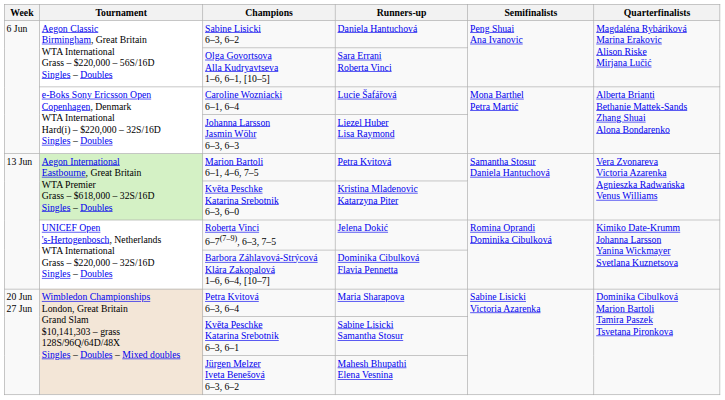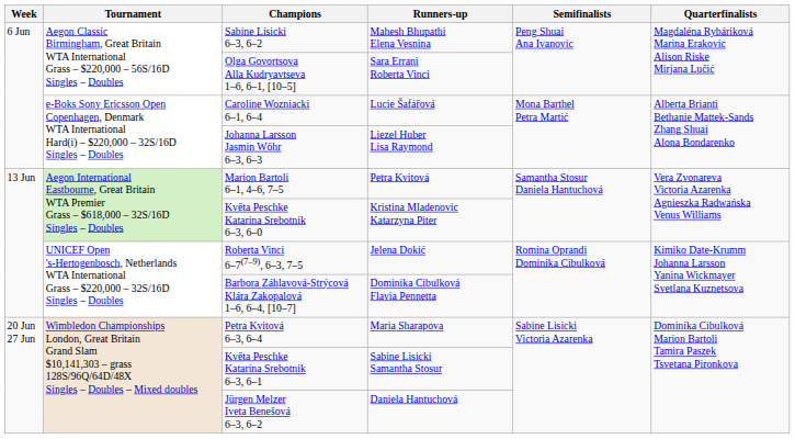 <table class=wikitable style=font-size:95%>
 <tr>
 <th style="width:48px;">Week</th>
 <th style="width:248px;">Tournament</th>
 <th style="width:200px;">Champions</th>
 <th style="width:200px;">Runners-up</th>
 <th style="width:190px;">Semifinalists</th>
 <th style="width:190px;">Quarterfinalists</th>
 </tr>
 <tr valign=top>
 <td rowspan=4>6 Jun</td>
 <td bgcolor=#ffffff rowspan=2><a href='#'>Aegon Classic</a><br> <a href='#'>Birmingham</a>, Great Britain<br>WTA International <br>Grass – $220,000 – 56S/16D<br><a href='#'>Singles</a> – <a href='#'>Doubles</a></td>
 <td> <a href='#'>Sabine Lisicki</a> <br> 6–3, 6–2</td>
-<td> <a href='#'>Daniela Hantuchová</a></td>
+<td> <a href='#'>Mahesh Bhupathi</a> <br>  <a href='#'>Elena Vesnina</a></td>
 <td rowspan=2> <a href='#'>Peng Shuai</a> <br>  <a href='#'>Ana Ivanovic</a></td>
 <td rowspan=2> <a href='#'>Magdaléna Rybáriková</a><br> <a href='#'>Marina Erakovic</a><br> <a href='#'>Alison Riske</a><br>  <a href='#'>Mirjana Lučić</a></td>
 </tr>
 <tr valign=top>
 <td> <a href='#'>Olga Govortsova</a> <br>  <a href='#'>Alla Kudryavtseva</a> <br> 1–6, 6–1, [10–5]</td>
 <td> <a href='#'>Sara Errani</a> <br>  <a href='#'>Roberta Vinci</a></td>
 </tr>
 <tr valign=top>
 <td bgcolor=#ffffff rowspan=2><a href='#'>e-Boks Sony Ericsson Open</a><br> <a href='#'>Copenhagen</a>, Denmark<br>WTA International <br>Hard(i) – $220,000 – 32S/16D<br><a href='#'>Singles</a> – <a href='#'>Doubles</a></td>
 <td> <a href='#'>Caroline Wozniacki</a> <br> 6–1, 6–4</td>
 <td> <a href='#'>Lucie Šafářová</a></td>
 <td rowspan=2> <a href='#'>Mona Barthel</a><br> <a href='#'>Petra Martić</a></td>
 <td rowspan=2> <a href='#'>Alberta Brianti</a><br> <a href='#'>Bethanie Mattek-Sands</a><br> <a href='#'>Zhang Shuai</a><br> <a href='#'>Alona Bondarenko</a></td>
 </tr>
 <tr valign=top>
 <td> <a href='#'>Johanna Larsson</a> <br>  <a href='#'>Jasmin Wöhr</a> <br> 6–3, 6–3</td>
 <td> <a href='#'>Liezel Huber</a> <br>  <a href='#'>Lisa Raymond</a></td>
 </tr>
 <tr valign=top>
 <td rowspan=4>13 Jun</td>
 <td style="background:#d4f1c5;" rowspan=2><a href='#'>Aegon International</a><br><a href='#'>Eastbourne</a>, Great Britain<br>WTA Premier <br>Grass – $618,000 – 32S/16D<br><a href='#'>Singles</a> – <a href='#'>Doubles</a></td>
 <td> <a href='#'>Marion Bartoli</a> <br> 6–1, 4–6, 7–5</td>
 <td> <a href='#'>Petra Kvitová</a></td>
 <td rowspan=2> <a href='#'>Samantha Stosur</a><br> <a href='#'>Daniela Hantuchová</a></td>
 <td rowspan=2> <a href='#'>Vera Zvonareva</a> <br> <a href='#'>Victoria Azarenka</a><br> <a href='#'>Agnieszka Radwańska</a><br>  <a href='#'>Venus Williams</a></td>
 </tr>
 <tr valign=top>
 <td> <a href='#'>Květa Peschke</a> <br>  <a href='#'>Katarina Srebotnik</a> <br> 6–3, 6–0</td>
 <td> <a href='#'>Kristina Mladenovic</a> <br>  <a href='#'>Katarzyna Piter</a></td>
 </tr>
 <tr valign=top>
 <td bgcolor=#ffffff rowspan=2><a href='#'>UNICEF Open</a><br><a href='#'>'s-Hertogenbosch</a>, Netherlands<br>WTA International <br>Grass – $220,000 – 32S/16D<br><a href='#'>Singles</a> – <a href='#'>Doubles</a></td>
 <td> <a href='#'>Roberta Vinci</a> <br> 6–7<sup>(7–9)</sup>, 6–3, 7–5</td>
 <td> <a href='#'>Jelena Dokić</a></td>
 <td rowspan=2> <a href='#'>Romina Oprandi</a> <br> <a href='#'>Dominika Cibulková</a></td>
 <td rowspan=2> <a href='#'>Kimiko Date-Krumm</a> <br> <a href='#'>Johanna Larsson</a> <br> <a href='#'>Yanina Wickmayer</a> <br>  <a href='#'>Svetlana Kuznetsova</a></td>
 </tr>
 <tr valign=top>
 <td> <a href='#'>Barbora Záhlavová-Strýcová</a> <br>  <a href='#'>Klára Zakopalová</a><br> 1–6, 6–4, [10–7]</td>
 <td> <a href='#'>Dominika Cibulková</a> <br>  <a href='#'>Flavia Pennetta</a></td>
 </tr>
 <tr valign=top>
 <td rowspan=3>20 Jun<br>27 Jun</td>
 <td style="background:#f3e6d7;" rowspan=3><a href='#'>Wimbledon Championships</a><br> London, Great Britain<br>Grand Slam<br>$10,141,303 – grass<br>128S/96Q/64D/48X<br><a href='#'>Singles</a> – <a href='#'>Doubles</a> – <a href='#'>Mixed doubles</a></td>
 <td> <a href='#'>Petra Kvitová</a><br> 6–3, 6–4</td>
 <td> <a href='#'>Maria Sharapova</a></td>
 <td rowspan=3> <a href='#'>Sabine Lisicki</a> <br>  <a href='#'>Victoria Azarenka</a></td>
 <td rowspan=3> <a href='#'>Dominika Cibulková</a> <br> <a href='#'>Marion Bartoli</a> <br> <a href='#'>Tamira Paszek</a> <br> <a href='#'>Tsvetana Pironkova</a></td>
 </tr>
 <tr valign=top>
 <td> <a href='#'>Květa Peschke</a><br> <a href='#'>Katarina Srebotnik</a><br>6–3, 6–1</td>
 <td> <a href='#'>Sabine Lisicki</a><br> <a href='#'>Samantha Stosur</a></td>
 </tr>
 <tr valign=top>
 <td> <a href='#'>Jürgen Melzer</a> <br>  <a href='#'>Iveta Benešová</a><br> 6–3, 6–2 <br></td>
-<td> <a href='#'>Mahesh Bhupathi</a> <br>  <a href='#'>Elena Vesnina</a></td>
+<td> <a href='#'>Daniela Hantuchová</a></td>
 </tr>
 </table>
